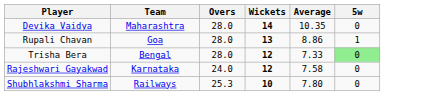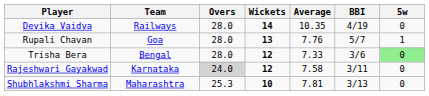 <table class="wikitable" style="text-align:center">
 <tr>
 <th width=150>Player</th>
 <th width=125>Team</th>
 <th width=60>Overs</th>
 <th width=60>Wickets</th>
 <th width=60>Average</th>
+<th width=60>BBI</th>
 <th width=60>5w</th>
 </tr>
 <tr>
 <td><a href='#'>Devika Vaidya</a></td>
-<td><a href='#'>Maharashtra</a></td>
+<td><a href='#'>Railways</a></td>
 <td>28.0</td>
 <td><strong>14</strong></td>
 <td>10.35</td>
+<td>4/19</td>
 <td>0</td>
 </tr>
 <tr>
 <td>Rupali Chavan</td>
 <td><a href='#'>Goa</a></td>
 <td>28.0</td>
 <td><strong>13</strong></td>
-<td>8.86</td>
+<td>7.76</td>
+<td>5/7</td>
 <td>1</td>
 </tr>
 <tr>
 <td>Trisha Bera</td>
 <td><a href='#'>Bengal</a></td>
 <td>28.0</td>
 <td><strong>12</strong></td>
 <td>7.33</td>
+<td>3/6</td>
 <td style="background: lightgreen;">0</td>
 </tr>
 <tr>
 <td><a href='#'>Rajeshwari Gayakwad</a></td>
 <td><a href='#'>Karnataka</a></td>
-<td>24.0</td>
+<td style="background: lightgrey;">24.0</td>
 <td><strong>12</strong></td>
 <td>7.58</td>
+<td>3/11</td>
 <td>0</td>
 </tr>
 <tr>
 <td><a href='#'>Shubhlakshmi Sharma</a></td>
-<td><a href='#'>Railways</a></td>
+<td><a href='#'>Maharashtra</a></td>
 <td>25.3</td>
 <td><strong>10</strong></td>
-<td>7.80</td>
+<td>7.81</td>
+<td>3/13</td>
 <td>0</td>
 </tr>
 </table>
